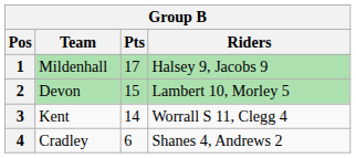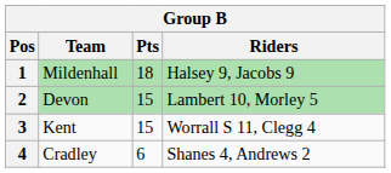 <table class="wikitable">
 <tr>
 <th colspan="4">Group B</th>
 </tr>
 <tr>
 <th width=20>Pos</th>
 <th width=80>Team</th>
 <th width=20>Pts</th>
 <th width=200>Riders</th>
 </tr>
 <tr style="background:#ACE1AF;">
 <th>1</th>
 <td>Mildenhall</td>
-<td>17</td>
+<td>18</td>
 <td>Halsey 9, Jacobs 9</td>
 </tr>
 <tr style="background:#ACE1AF;">
 <th>2</th>
 <td>Devon</td>
 <td>15</td>
 <td>Lambert 10, Morley 5</td>
 </tr>
 <tr>
 <th>3</th>
 <td>Kent</td>
-<td>14</td>
+<td>15</td>
 <td>Worrall S 11, Clegg 4</td>
 </tr>
 <tr>
 <th>4</th>
 <td>Cradley</td>
 <td>6</td>
 <td>Shanes 4, Andrews 2</td>
 </tr>
 </table>
